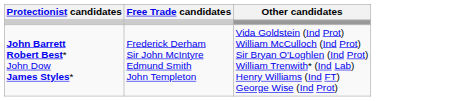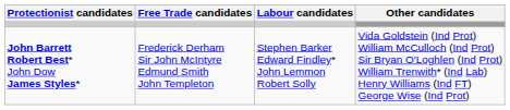 <table class="wikitable">
 <tr>
 <th><a href='#'>Protectionist</a> candidates</th>
 <th><a href='#'>Free Trade</a> candidates</th>
+<th><a href='#'>Labour</a> candidates</th>
 <th>Other candidates</th>
 </tr>
 <tr bgcolor="#cccccc">
+<td></td>
 <td></td>
 <td></td>
 <td bgcolor="#999999"></td>
 </tr>
 <tr>
 <td><strong><a href='#'>John Barrett</a></strong><br><strong><a href='#'>Robert Best</a></strong>*<br><a href='#'>John Dow</a><br><strong><a href='#'>James Styles</a></strong>*</td>
 <td><a href='#'>Frederick Derham</a><br><a href='#'>Sir John McIntyre</a><br><a href='#'>Edmund Smith</a><br><a href='#'>John Templeton</a></td>
+<td><a href='#'>Stephen Barker</a><br><a href='#'>Edward Findley</a>*<br><a href='#'>John Lemmon</a><br><a href='#'>Robert Solly</a></td>
 <td><a href='#'>Vida Goldstein</a> (<a href='#'>Ind</a> <a href='#'>Prot</a>)<br><a href='#'>William McCulloch</a> (<a href='#'>Ind</a> <a href='#'>Prot</a>)<br><a href='#'>Sir Bryan O'Loghlen</a> (<a href='#'>Ind</a> <a href='#'>Prot</a>)<br><a href='#'>William Trenwith</a>* (<a href='#'>Ind</a> <a href='#'>Lab</a>)<br><a href='#'>Henry Williams</a> (<a href='#'>Ind</a> <a href='#'>FT</a>)<br><a href='#'>George Wise</a> (<a href='#'>Ind</a> <a href='#'>Prot</a>)</td>
 </tr>
 </table>
